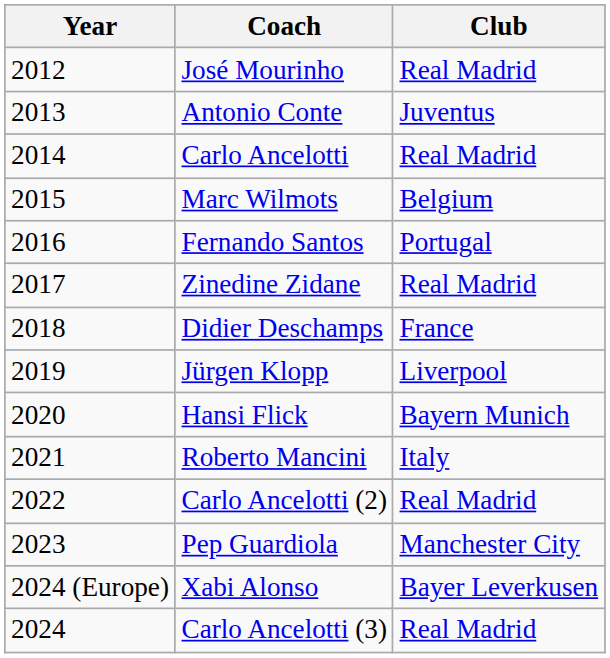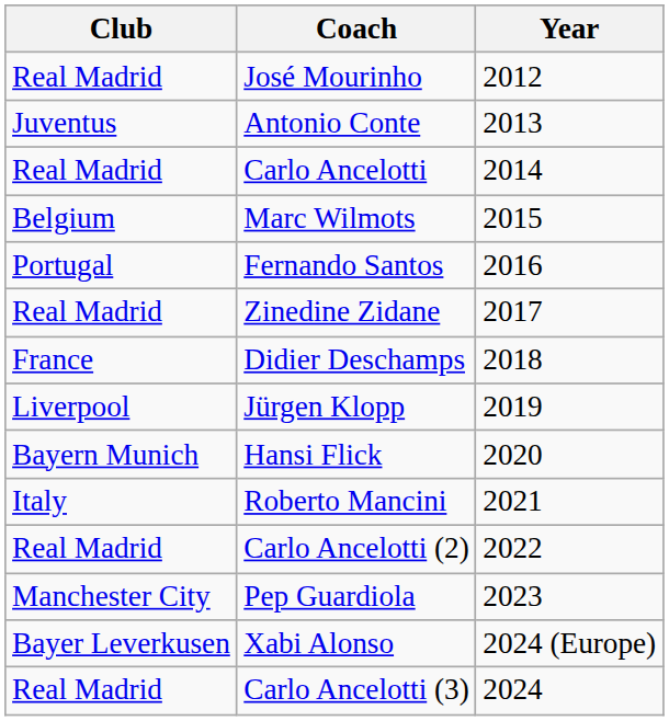 <table class="wikitable">
 <tr>
+<th>Club</th>
+<th>Coach</th>
 <th>Year</th>
-<th>Coach</th>
-<th>Club</th>
 </tr>
 <tr>
+<td> <a href='#'>Real Madrid</a></td>
+<td> <a href='#'>José Mourinho</a></td>
 <td>2012</td>
-<td> <a href='#'>José Mourinho</a></td>
-<td> <a href='#'>Real Madrid</a></td>
 </tr>
 <tr>
+<td> <a href='#'>Juventus</a></td>
+<td> <a href='#'>Antonio Conte</a></td>
 <td>2013</td>
-<td> <a href='#'>Antonio Conte</a></td>
-<td> <a href='#'>Juventus</a></td>
 </tr>
 <tr>
+<td> <a href='#'>Real Madrid</a></td>
+<td> <a href='#'>Carlo Ancelotti</a></td>
 <td>2014</td>
-<td> <a href='#'>Carlo Ancelotti</a></td>
-<td> <a href='#'>Real Madrid</a></td>
 </tr>
 <tr>
+<td> <a href='#'>Belgium</a></td>
+<td> <a href='#'>Marc Wilmots</a></td>
 <td>2015</td>
-<td> <a href='#'>Marc Wilmots</a></td>
-<td> <a href='#'>Belgium</a></td>
 </tr>
 <tr>
+<td> <a href='#'>Portugal</a></td>
+<td> <a href='#'>Fernando Santos</a></td>
 <td>2016</td>
-<td> <a href='#'>Fernando Santos</a></td>
-<td> <a href='#'>Portugal</a></td>
 </tr>
 <tr>
+<td> <a href='#'>Real Madrid</a></td>
+<td> <a href='#'>Zinedine Zidane</a></td>
 <td>2017</td>
-<td> <a href='#'>Zinedine Zidane</a></td>
-<td> <a href='#'>Real Madrid</a></td>
 </tr>
 <tr>
+<td> <a href='#'>France</a></td>
+<td> <a href='#'>Didier Deschamps</a></td>
 <td>2018</td>
-<td> <a href='#'>Didier Deschamps</a></td>
-<td> <a href='#'>France</a></td>
 </tr>
 <tr>
+<td> <a href='#'>Liverpool</a></td>
+<td> <a href='#'>Jürgen Klopp</a></td>
 <td>2019</td>
-<td> <a href='#'>Jürgen Klopp</a></td>
-<td> <a href='#'>Liverpool</a></td>
 </tr>
 <tr>
+<td> <a href='#'>Bayern Munich</a></td>
+<td> <a href='#'>Hansi Flick</a></td>
 <td>2020</td>
-<td> <a href='#'>Hansi Flick</a></td>
-<td> <a href='#'>Bayern Munich</a></td>
 </tr>
 <tr>
+<td> <a href='#'>Italy</a></td>
+<td> <a href='#'>Roberto Mancini</a></td>
 <td>2021</td>
-<td> <a href='#'>Roberto Mancini</a></td>
-<td> <a href='#'>Italy</a></td>
 </tr>
 <tr>
+<td> <a href='#'>Real Madrid</a></td>
+<td> <a href='#'>Carlo Ancelotti</a> (2)</td>
 <td>2022</td>
-<td> <a href='#'>Carlo Ancelotti</a> (2)</td>
-<td> <a href='#'>Real Madrid</a></td>
 </tr>
 <tr>
+<td> <a href='#'>Manchester City</a></td>
+<td> <a href='#'>Pep Guardiola</a></td>
 <td>2023</td>
-<td> <a href='#'>Pep Guardiola</a></td>
-<td> <a href='#'>Manchester City</a></td>
 </tr>
 <tr>
+<td> <a href='#'>Bayer Leverkusen</a></td>
+<td> <a href='#'>Xabi Alonso</a></td>
 <td>2024 (Europe)</td>
-<td> <a href='#'>Xabi Alonso</a></td>
-<td> <a href='#'>Bayer Leverkusen</a></td>
 </tr>
 <tr>
+<td> <a href='#'>Real Madrid</a></td>
+<td> <a href='#'>Carlo Ancelotti</a> (3)</td>
 <td>2024</td>
-<td> <a href='#'>Carlo Ancelotti</a> (3)</td>
-<td> <a href='#'>Real Madrid</a></td>
 </tr>
 </table>
